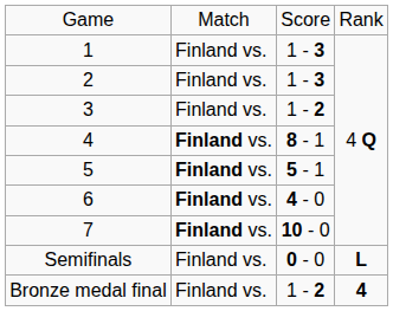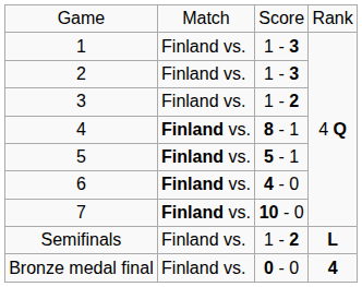 <table class="wikitable">
 <tr>
 <td style="text-align:center;">Game</td>
 <td style="text-align:center;">Match</td>
 <td style="text-align:center;">Score</td>
 <td style="text-align:center;">Rank</td>
 </tr>
 <tr>
 <td style="text-align:center;">1</td>
 <td>Finland vs. <strong></strong></td>
 <td style="text-align:center;">1 - <strong>3</strong></td>
 <td rowspan="7" style="text-align:center;">4 <strong>Q</strong></td>
 </tr>
 <tr>
 <td style="text-align:center;">2</td>
 <td>Finland vs. <strong></strong></td>
 <td style="text-align:center;">1 - <strong>3</strong></td>
 </tr>
 <tr>
 <td style="text-align:center;">3</td>
 <td>Finland vs. <strong></strong></td>
 <td style="text-align:center;">1 - <strong>2</strong></td>
 </tr>
 <tr>
 <td style="text-align:center;">4</td>
 <td><strong>Finland</strong> vs. </td>
 <td style="text-align:center;"><strong>8</strong> - 1</td>
 </tr>
 <tr>
 <td style="text-align:center;">5</td>
 <td><strong>Finland</strong> vs. </td>
 <td style="text-align:center;"><strong>5</strong> - 1</td>
 </tr>
 <tr>
 <td style="text-align:center;">6</td>
 <td><strong>Finland</strong> vs. </td>
 <td style="text-align:center;"><strong>4</strong> - 0</td>
 </tr>
 <tr>
 <td style="text-align:center;">7</td>
 <td><strong>Finland</strong> vs. </td>
 <td style="text-align:center;"><strong>10</strong> - 0</td>
 </tr>
 <tr>
 <td style="text-align:center;">Semifinals</td>
 <td>Finland vs. <strong></strong></td>
-<td style="text-align:center;"><strong>0</strong> - 0</td>
+<td style="text-align:center;">1 - <strong>2</strong></td>
 <td style="text-align:center;"><strong>L</strong></td>
 </tr>
 <tr>
 <td style="text-align:center;">Bronze medal final</td>
 <td>Finland vs. <strong></strong></td>
-<td style="text-align:center;">1 - <strong>2</strong></td>
+<td style="text-align:center;"><strong>0</strong> - 0</td>
 <td style="text-align:center;"><strong>4</strong></td>
 </tr>
 </table>
